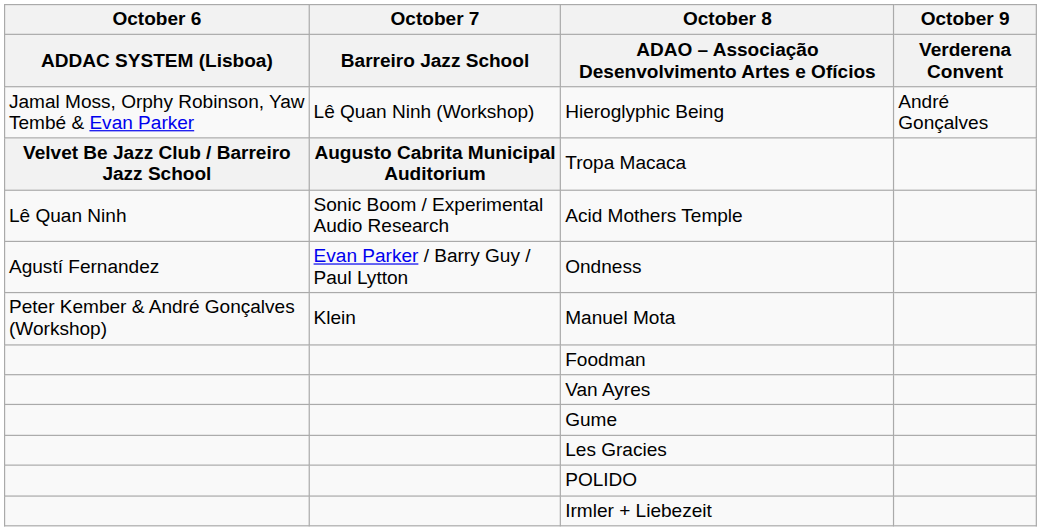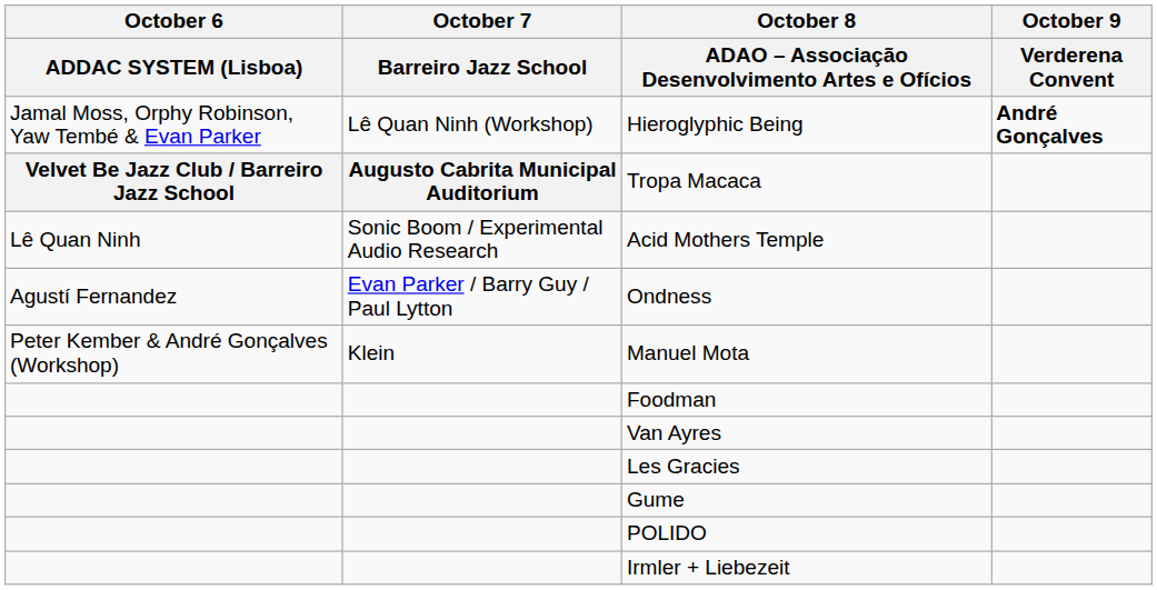 <table class="wikitable">
 <tr>
 <th><strong>October 6</strong></th>
 <th><strong>October 7</strong></th>
 <th><strong>October 8</strong></th>
 <th><strong>October 9</strong></th>
 </tr>
 <tr>
 <th><strong>ADDAC SYSTEM (Lisboa)</strong></th>
 <th><strong>Barreiro Jazz School</strong></th>
 <th><strong>ADAO – Associação Desenvolvimento Artes e Ofícios</strong></th>
 <th><strong>Verderena Convent</strong></th>
 </tr>
 <tr>
 <td>Jamal Moss, Orphy Robinson, Yaw Tembé & <a href='#'>Evan Parker</a></td>
 <td>Lê Quan Ninh (Workshop)</td>
 <td>Hieroglyphic Being</td>
-<td>André Gonçalves</td>
+<td><strong>André Gonçalves</strong></td>
 </tr>
 <tr>
 <th><strong>Velvet Be Jazz Club / Barreiro Jazz School</strong></th>
 <th><strong>Augusto Cabrita Municipal Auditorium</strong></th>
 <td>Tropa Macaca</td>
 <td></td>
 </tr>
 <tr>
 <td>Lê Quan Ninh</td>
 <td>Sonic Boom / Experimental Audio Research</td>
 <td>Acid Mothers Temple</td>
 <td></td>
 </tr>
 <tr>
 <td>Agustí Fernandez</td>
 <td><a href='#'>Evan Parker</a> / Barry Guy / Paul Lytton</td>
 <td>Ondness</td>
 <td></td>
 </tr>
 <tr>
 <td>Peter Kember & André Gonçalves (Workshop)</td>
 <td>Klein</td>
 <td>Manuel Mota</td>
 <td></td>
 </tr>
 <tr>
 <td></td>
 <td></td>
 <td>Foodman</td>
 <td></td>
 </tr>
 <tr>
 <td></td>
 <td></td>
 <td>Van Ayres</td>
 <td></td>
 </tr>
 <tr>
 <td></td>
 <td></td>
-<td>Gume</td>
+<td>Les Gracies</td>
 <td></td>
 </tr>
 <tr>
 <td></td>
 <td></td>
-<td>Les Gracies</td>
+<td>Gume</td>
 <td></td>
 </tr>
 <tr>
 <td></td>
 <td></td>
 <td>POLIDO</td>
 <td></td>
 </tr>
 <tr>
 <td></td>
 <td></td>
 <td>Irmler + Liebezeit</td>
 <td></td>
 </tr>
 </table>
